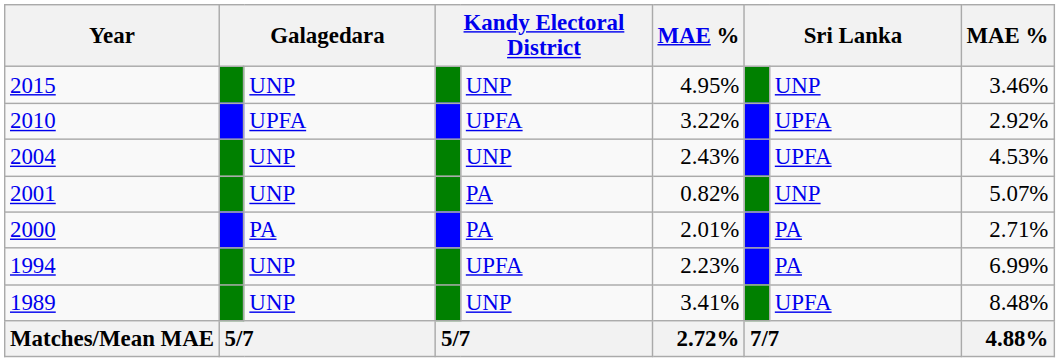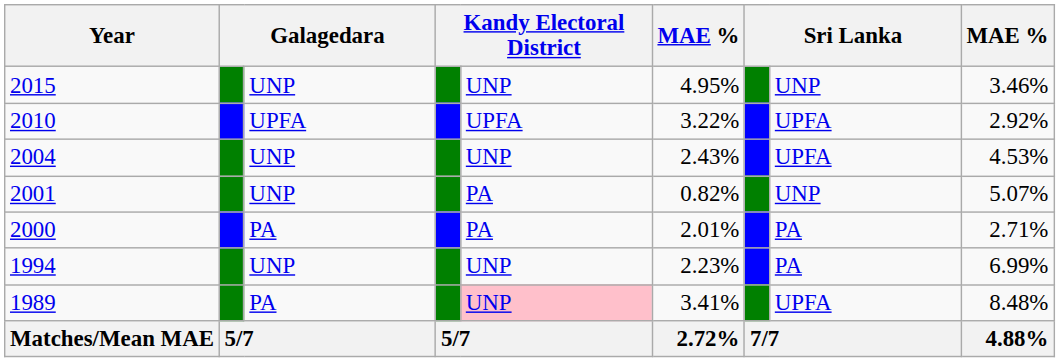 <table class="wikitable">
 <tr>
 <th>Year</th>
 <th colspan="2" width="144px">Galagedara</th>
 <th colspan="2" width="144px"><a href='#'>Kandy Electoral District</a></th>
 <th><a href='#'>MAE</a> %</th>
 <th colspan="2" width="144px">Sri Lanka</th>
 <th>MAE %</th>
 </tr>
 <tr>
 <td><a href='#'>2015</a></td>
 <td style="background-color:green;" width="10px"></td>
 <td style="text-align:left;"><a href='#'>UNP</a></td>
 <td style="background-color:green;" width="10px"></td>
 <td style="text-align:left;"><a href='#'>UNP</a></td>
 <td style="text-align:right;">4.95%</td>
 <td style="background-color:green;" width="10px"></td>
 <td style="text-align:left;"><a href='#'>UNP</a></td>
 <td style="text-align:right;">3.46%</td>
 </tr>
 <tr>
 <td><a href='#'>2010</a></td>
 <td style="background-color:blue;" width="10px"></td>
 <td style="text-align:left;"><a href='#'>UPFA</a></td>
 <td style="background-color:blue;" width="10px"></td>
 <td style="text-align:left;"><a href='#'>UPFA</a></td>
 <td style="text-align:right;">3.22%</td>
 <td style="background-color:blue;" width="10px"></td>
 <td style="text-align:left;"><a href='#'>UPFA</a></td>
 <td style="text-align:right;">2.92%</td>
 </tr>
 <tr>
 <td><a href='#'>2004</a></td>
 <td style="background-color:green;" width="10px"></td>
 <td style="text-align:left;"><a href='#'>UNP</a></td>
 <td style="background-color:green;" width="10px"></td>
 <td style="text-align:left;"><a href='#'>UNP</a></td>
 <td style="text-align:right;">2.43%</td>
 <td style="background-color:blue;" width="10px"></td>
 <td style="text-align:left;"><a href='#'>UPFA</a></td>
 <td style="text-align:right;">4.53%</td>
 </tr>
 <tr>
 <td><a href='#'>2001</a></td>
 <td style="background-color:green;" width="10px"></td>
 <td style="text-align:left;"><a href='#'>UNP</a></td>
 <td style="background-color:green;" width="10px"></td>
 <td style="text-align:left;"><a href='#'>PA</a></td>
 <td style="text-align:right;">0.82%</td>
 <td style="background-color:green;" width="10px"></td>
 <td style="text-align:left;"><a href='#'>UNP</a></td>
 <td style="text-align:right;">5.07%</td>
 </tr>
 <tr>
 <td><a href='#'>2000</a></td>
 <td style="background-color:blue;" width="10px"></td>
 <td style="text-align:left;"><a href='#'>PA</a></td>
 <td style="background-color:blue;" width="10px"></td>
 <td style="text-align:left;"><a href='#'>PA</a></td>
 <td style="text-align:right;">2.01%</td>
 <td style="background-color:blue;" width="10px"></td>
 <td style="text-align:left;"><a href='#'>PA</a></td>
 <td style="text-align:right;">2.71%</td>
 </tr>
 <tr>
 <td><a href='#'>1994</a></td>
 <td style="background-color:green;" width="10px"></td>
 <td style="text-align:left;"><a href='#'>UNP</a></td>
 <td style="background-color:green;" width="10px"></td>
-<td style="text-align:left;"><a href='#'>UPFA</a></td>
+<td style="text-align:left;"><a href='#'>UNP</a></td>
 <td style="text-align:right;">2.23%</td>
 <td style="background-color:blue;" width="10px"></td>
 <td style="text-align:left;"><a href='#'>PA</a></td>
 <td style="text-align:right;">6.99%</td>
 </tr>
 <tr>
 <td><a href='#'>1989</a></td>
 <td style="background-color:green;" width="10px"></td>
-<td style="text-align:left;"><a href='#'>UNP</a></td>
+<td style="text-align:left;"><a href='#'>PA</a></td>
 <td style="background-color:green;" width="10px"></td>
-<td style="text-align:left;"><a href='#'>UNP</a></td>
+<td style="background: pink; text-align:left;"><a href='#'>UNP</a></td>
 <td style="text-align:right;">3.41%</td>
 <td style="background-color:green;" width="10px"></td>
 <td style="text-align:left;"><a href='#'>UPFA</a></td>
 <td style="text-align:right;">8.48%</td>
 </tr>
 <tr>
 <th>Matches/Mean MAE</th>
 <th style="text-align:left;"colspan="2" width="144px">5/7</th>
 <th style="text-align:left;"colspan="2" width="144px">5/7</th>
 <th style="text-align:right;">2.72%</th>
 <th style="text-align:left;"colspan="2" width="144px">7/7</th>
 <th style="text-align:right;">4.88%</th>
 </tr>
 </table>
